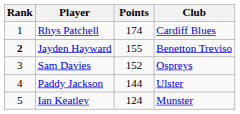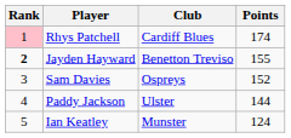 <table class="wikitable" style="text-align:center">
 <tr>
 <th>Rank</th>
 <th>Player</th>
+<th>Club</th>
 <th style="width:50px;">Points</th>
-<th>Club</th>
 </tr>
 <tr>
-<td>1</td>
+<td style="background: pink;">1</td>
 <td align=left> <a href='#'>Rhys Patchell</a></td>
+<td align=left> <a href='#'>Cardiff Blues</a></td>
 <td>174</td>
-<td align=left> <a href='#'>Cardiff Blues</a></td>
 </tr>
 <tr>
 <td><strong>2</strong></td>
 <td align=left> <a href='#'>Jayden Hayward</a></td>
+<td align=left> <a href='#'>Benetton Treviso</a></td>
 <td>155</td>
-<td align=left> <a href='#'>Benetton Treviso</a></td>
 </tr>
 <tr>
 <td>3</td>
 <td align=left> <a href='#'>Sam Davies</a></td>
+<td align=left> <a href='#'>Ospreys</a></td>
 <td>152</td>
-<td align=left> <a href='#'>Ospreys</a></td>
 </tr>
 <tr>
 <td>4</td>
 <td align=left> <a href='#'>Paddy Jackson</a></td>
+<td align=left> <a href='#'>Ulster</a></td>
 <td>144</td>
-<td align=left> <a href='#'>Ulster</a></td>
 </tr>
 <tr>
 <td>5</td>
 <td align=left> <a href='#'>Ian Keatley</a></td>
+<td align=left> <a href='#'>Munster</a></td>
 <td>124</td>
-<td align=left> <a href='#'>Munster</a></td>
 </tr>
 </table>
